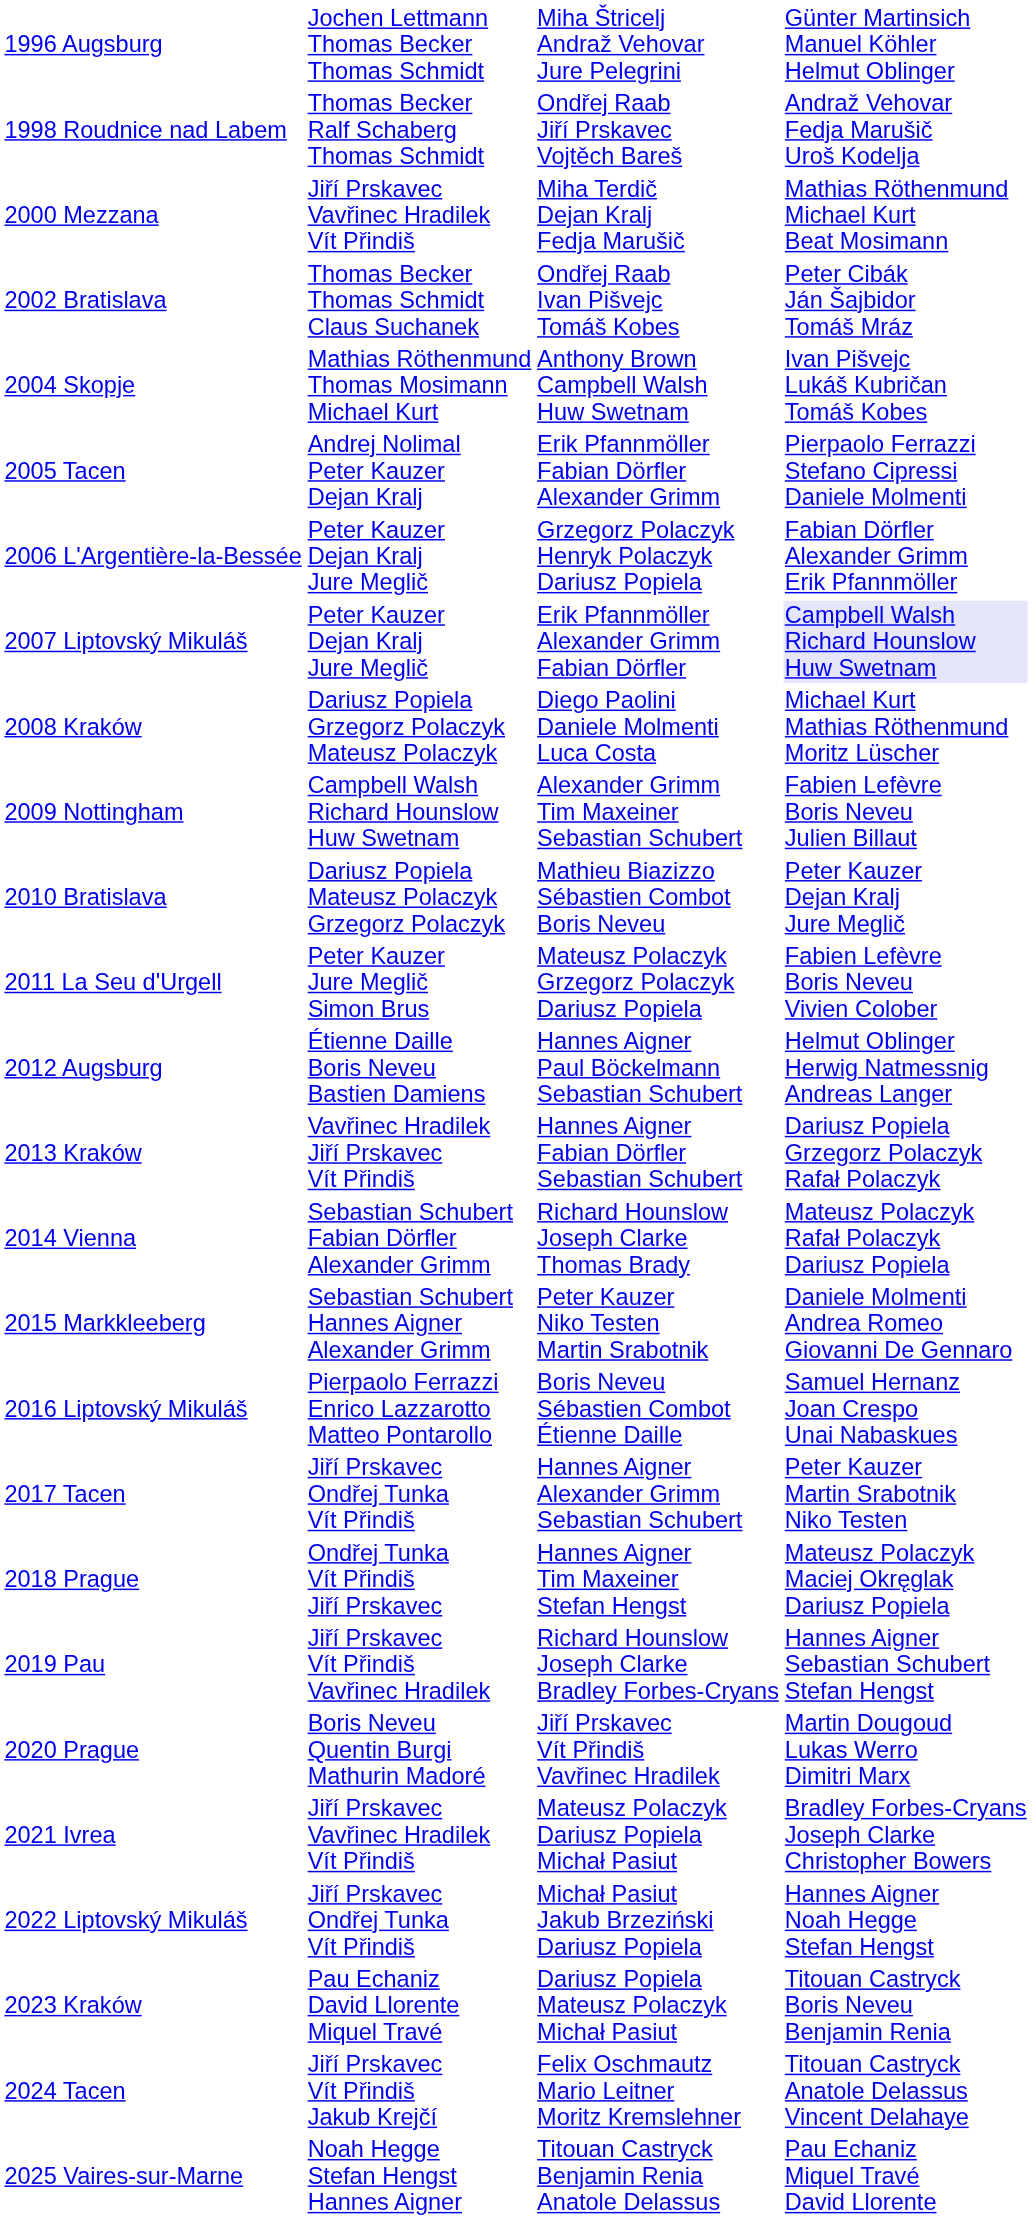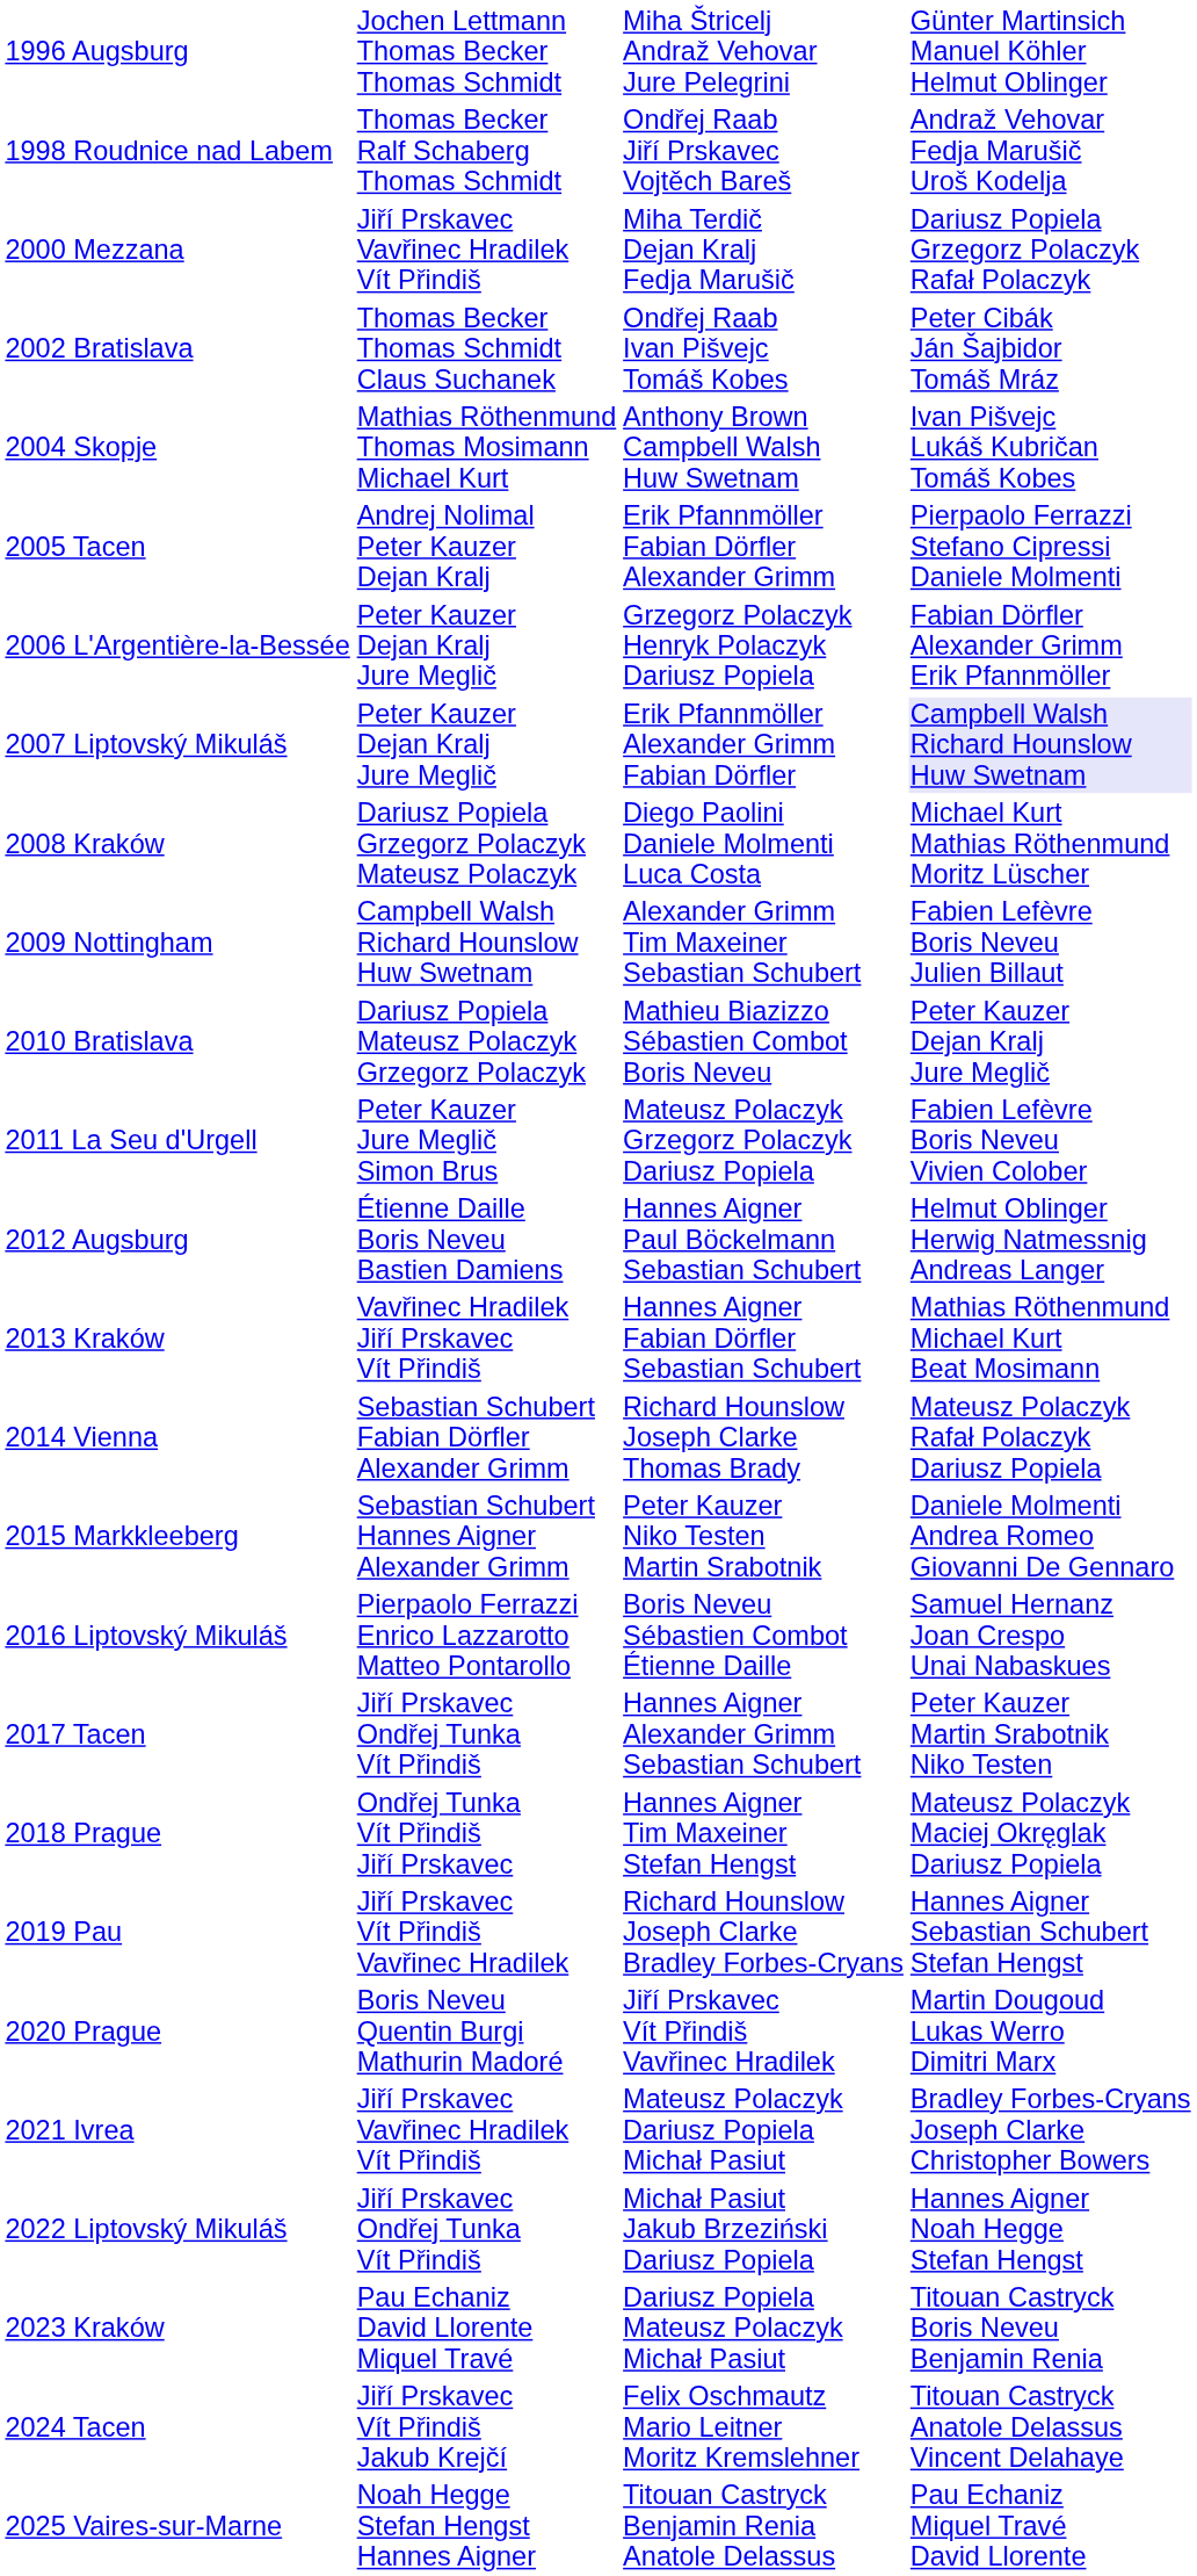 <table>
 <tr>
 <td><a href='#'>1996 Augsburg</a></td>
 <td><a href='#'>Jochen Lettmann</a><br><a href='#'>Thomas Becker</a><br><a href='#'>Thomas Schmidt</a><br></td>
 <td><a href='#'>Miha Štricelj</a><br><a href='#'>Andraž Vehovar</a><br><a href='#'>Jure Pelegrini</a><br></td>
 <td><a href='#'>Günter Martinsich</a><br><a href='#'>Manuel Köhler</a><br><a href='#'>Helmut Oblinger</a><br></td>
 </tr>
 <tr>
 <td><a href='#'>1998 Roudnice nad Labem</a></td>
 <td><a href='#'>Thomas Becker</a><br><a href='#'>Ralf Schaberg</a><br><a href='#'>Thomas Schmidt</a><br></td>
 <td><a href='#'>Ondřej Raab</a><br><a href='#'>Jiří Prskavec</a><br><a href='#'>Vojtěch Bareš</a><br></td>
 <td><a href='#'>Andraž Vehovar</a><br><a href='#'>Fedja Marušič</a><br><a href='#'>Uroš Kodelja</a><br></td>
 </tr>
 <tr>
 <td><a href='#'>2000 Mezzana</a></td>
 <td><a href='#'>Jiří Prskavec</a><br><a href='#'>Vavřinec Hradilek</a><br><a href='#'>Vít Přindiš</a><br></td>
 <td><a href='#'>Miha Terdič</a><br><a href='#'>Dejan Kralj</a><br><a href='#'>Fedja Marušič</a><br></td>
-<td><a href='#'>Mathias Röthenmund</a><br><a href='#'>Michael Kurt</a><br><a href='#'>Beat Mosimann</a><br></td>
+<td><a href='#'>Dariusz Popiela</a><br><a href='#'>Grzegorz Polaczyk</a><br><a href='#'>Rafał Polaczyk</a><br></td>
 </tr>
 <tr>
 <td><a href='#'>2002 Bratislava</a></td>
 <td><a href='#'>Thomas Becker</a><br><a href='#'>Thomas Schmidt</a><br><a href='#'>Claus Suchanek</a><br></td>
 <td><a href='#'>Ondřej Raab</a><br><a href='#'>Ivan Pišvejc</a><br><a href='#'>Tomáš Kobes</a><br></td>
 <td><a href='#'>Peter Cibák</a><br><a href='#'>Ján Šajbidor</a><br><a href='#'>Tomáš Mráz</a><br></td>
 </tr>
 <tr>
 <td><a href='#'>2004 Skopje</a></td>
 <td><a href='#'>Mathias Röthenmund</a><br><a href='#'>Thomas Mosimann</a><br><a href='#'>Michael Kurt</a><br></td>
 <td><a href='#'>Anthony Brown</a><br><a href='#'>Campbell Walsh</a><br><a href='#'>Huw Swetnam</a><br></td>
 <td><a href='#'>Ivan Pišvejc</a><br><a href='#'>Lukáš Kubričan</a><br><a href='#'>Tomáš Kobes</a><br></td>
 </tr>
 <tr>
 <td><a href='#'>2005 Tacen</a></td>
 <td><a href='#'>Andrej Nolimal</a><br><a href='#'>Peter Kauzer</a><br><a href='#'>Dejan Kralj</a><br></td>
 <td><a href='#'>Erik Pfannmöller</a><br><a href='#'>Fabian Dörfler</a><br><a href='#'>Alexander Grimm</a><br></td>
 <td><a href='#'>Pierpaolo Ferrazzi</a><br><a href='#'>Stefano Cipressi</a><br><a href='#'>Daniele Molmenti</a><br></td>
 </tr>
 <tr>
 <td><a href='#'>2006 L'Argentière-la-Bessée</a></td>
 <td><a href='#'>Peter Kauzer</a><br><a href='#'>Dejan Kralj</a><br><a href='#'>Jure Meglič</a><br></td>
 <td><a href='#'>Grzegorz Polaczyk</a><br><a href='#'>Henryk Polaczyk</a><br><a href='#'>Dariusz Popiela</a><br></td>
 <td><a href='#'>Fabian Dörfler</a><br><a href='#'>Alexander Grimm</a><br><a href='#'>Erik Pfannmöller</a><br></td>
 </tr>
 <tr>
 <td><a href='#'>2007 Liptovský Mikuláš</a></td>
 <td><a href='#'>Peter Kauzer</a><br><a href='#'>Dejan Kralj</a><br><a href='#'>Jure Meglič</a><br></td>
 <td><a href='#'>Erik Pfannmöller</a><br><a href='#'>Alexander Grimm</a><br><a href='#'>Fabian Dörfler</a><br></td>
 <td style="background: lavender;"><a href='#'>Campbell Walsh</a><br><a href='#'>Richard Hounslow</a><br><a href='#'>Huw Swetnam</a><br></td>
 </tr>
 <tr>
 <td><a href='#'>2008 Kraków</a></td>
 <td><a href='#'>Dariusz Popiela</a><br><a href='#'>Grzegorz Polaczyk</a><br><a href='#'>Mateusz Polaczyk</a><br></td>
 <td><a href='#'>Diego Paolini</a><br><a href='#'>Daniele Molmenti</a><br><a href='#'>Luca Costa</a><br></td>
 <td><a href='#'>Michael Kurt</a><br><a href='#'>Mathias Röthenmund</a><br><a href='#'>Moritz Lüscher</a><br></td>
 </tr>
 <tr>
 <td><a href='#'>2009 Nottingham</a></td>
 <td><a href='#'>Campbell Walsh</a><br><a href='#'>Richard Hounslow</a><br><a href='#'>Huw Swetnam</a><br></td>
 <td><a href='#'>Alexander Grimm</a><br><a href='#'>Tim Maxeiner</a><br><a href='#'>Sebastian Schubert</a><br></td>
 <td><a href='#'>Fabien Lefèvre</a><br><a href='#'>Boris Neveu</a><br><a href='#'>Julien Billaut</a><br></td>
 </tr>
 <tr>
 <td><a href='#'>2010 Bratislava</a></td>
 <td><a href='#'>Dariusz Popiela</a><br><a href='#'>Mateusz Polaczyk</a><br><a href='#'>Grzegorz Polaczyk</a><br></td>
 <td><a href='#'>Mathieu Biazizzo</a><br><a href='#'>Sébastien Combot</a><br><a href='#'>Boris Neveu</a><br></td>
 <td><a href='#'>Peter Kauzer</a><br><a href='#'>Dejan Kralj</a><br><a href='#'>Jure Meglič</a><br></td>
 </tr>
 <tr>
 <td><a href='#'>2011 La Seu d'Urgell</a></td>
 <td><a href='#'>Peter Kauzer</a><br><a href='#'>Jure Meglič</a><br><a href='#'>Simon Brus</a><br></td>
 <td><a href='#'>Mateusz Polaczyk</a><br><a href='#'>Grzegorz Polaczyk</a><br><a href='#'>Dariusz Popiela</a><br></td>
 <td><a href='#'>Fabien Lefèvre</a><br><a href='#'>Boris Neveu</a><br><a href='#'>Vivien Colober</a><br></td>
 </tr>
 <tr>
 <td><a href='#'>2012 Augsburg</a></td>
 <td><a href='#'>Étienne Daille</a><br><a href='#'>Boris Neveu</a><br><a href='#'>Bastien Damiens</a><br></td>
 <td><a href='#'>Hannes Aigner</a><br><a href='#'>Paul Böckelmann</a><br><a href='#'>Sebastian Schubert</a><br></td>
 <td><a href='#'>Helmut Oblinger</a><br><a href='#'>Herwig Natmessnig</a><br><a href='#'>Andreas Langer</a><br></td>
 </tr>
 <tr>
 <td><a href='#'>2013 Kraków</a></td>
 <td><a href='#'>Vavřinec Hradilek</a><br><a href='#'>Jiří Prskavec</a><br><a href='#'>Vít Přindiš</a><br></td>
 <td><a href='#'>Hannes Aigner</a><br><a href='#'>Fabian Dörfler</a><br><a href='#'>Sebastian Schubert</a><br></td>
-<td><a href='#'>Dariusz Popiela</a><br><a href='#'>Grzegorz Polaczyk</a><br><a href='#'>Rafał Polaczyk</a><br></td>
+<td><a href='#'>Mathias Röthenmund</a><br><a href='#'>Michael Kurt</a><br><a href='#'>Beat Mosimann</a><br></td>
 </tr>
 <tr>
 <td><a href='#'>2014 Vienna</a></td>
 <td><a href='#'>Sebastian Schubert</a><br><a href='#'>Fabian Dörfler</a><br><a href='#'>Alexander Grimm</a><br></td>
 <td><a href='#'>Richard Hounslow</a><br><a href='#'>Joseph Clarke</a><br><a href='#'>Thomas Brady</a><br></td>
 <td><a href='#'>Mateusz Polaczyk</a><br><a href='#'>Rafał Polaczyk</a><br><a href='#'>Dariusz Popiela</a><br></td>
 </tr>
 <tr>
 <td><a href='#'>2015 Markkleeberg</a></td>
 <td><a href='#'>Sebastian Schubert</a><br><a href='#'>Hannes Aigner</a><br><a href='#'>Alexander Grimm</a><br></td>
 <td><a href='#'>Peter Kauzer</a><br><a href='#'>Niko Testen</a><br><a href='#'>Martin Srabotnik</a><br></td>
 <td><a href='#'>Daniele Molmenti</a><br><a href='#'>Andrea Romeo</a><br><a href='#'>Giovanni De Gennaro</a><br></td>
 </tr>
 <tr>
 <td><a href='#'>2016 Liptovský Mikuláš</a></td>
 <td><a href='#'>Pierpaolo Ferrazzi</a><br><a href='#'>Enrico Lazzarotto</a><br><a href='#'>Matteo Pontarollo</a><br></td>
 <td><a href='#'>Boris Neveu</a><br><a href='#'>Sébastien Combot</a><br><a href='#'>Étienne Daille</a><br></td>
 <td><a href='#'>Samuel Hernanz</a><br><a href='#'>Joan Crespo</a><br><a href='#'>Unai Nabaskues</a><br></td>
 </tr>
 <tr>
 <td><a href='#'>2017 Tacen</a></td>
 <td><a href='#'>Jiří Prskavec</a><br><a href='#'>Ondřej Tunka</a><br><a href='#'>Vít Přindiš</a><br></td>
 <td><a href='#'>Hannes Aigner</a><br><a href='#'>Alexander Grimm</a><br><a href='#'>Sebastian Schubert</a><br></td>
 <td><a href='#'>Peter Kauzer</a><br><a href='#'>Martin Srabotnik</a><br><a href='#'>Niko Testen</a><br></td>
 </tr>
 <tr>
 <td><a href='#'>2018 Prague</a></td>
 <td><a href='#'>Ondřej Tunka</a><br><a href='#'>Vít Přindiš</a><br><a href='#'>Jiří Prskavec</a><br></td>
 <td><a href='#'>Hannes Aigner</a><br><a href='#'>Tim Maxeiner</a><br><a href='#'>Stefan Hengst</a><br></td>
 <td><a href='#'>Mateusz Polaczyk</a><br><a href='#'>Maciej Okręglak</a><br><a href='#'>Dariusz Popiela</a><br></td>
 </tr>
 <tr>
 <td><a href='#'>2019 Pau</a></td>
 <td><a href='#'>Jiří Prskavec</a><br><a href='#'>Vít Přindiš</a><br><a href='#'>Vavřinec Hradilek</a><br></td>
 <td><a href='#'>Richard Hounslow</a><br><a href='#'>Joseph Clarke</a><br><a href='#'>Bradley Forbes-Cryans</a><br></td>
 <td><a href='#'>Hannes Aigner</a><br><a href='#'>Sebastian Schubert</a><br><a href='#'>Stefan Hengst</a><br></td>
 </tr>
 <tr>
 <td><a href='#'>2020 Prague</a></td>
 <td><a href='#'>Boris Neveu</a><br><a href='#'>Quentin Burgi</a><br><a href='#'>Mathurin Madoré</a><br></td>
 <td><a href='#'>Jiří Prskavec</a><br><a href='#'>Vít Přindiš</a><br><a href='#'>Vavřinec Hradilek</a><br></td>
 <td><a href='#'>Martin Dougoud</a><br><a href='#'>Lukas Werro</a><br><a href='#'>Dimitri Marx</a><br></td>
 </tr>
 <tr>
 <td><a href='#'>2021 Ivrea</a></td>
 <td><a href='#'>Jiří Prskavec</a><br><a href='#'>Vavřinec Hradilek</a><br><a href='#'>Vít Přindiš</a><br></td>
 <td><a href='#'>Mateusz Polaczyk</a><br><a href='#'>Dariusz Popiela</a><br><a href='#'>Michał Pasiut</a><br></td>
 <td><a href='#'>Bradley Forbes-Cryans</a><br><a href='#'>Joseph Clarke</a><br><a href='#'>Christopher Bowers</a><br></td>
 </tr>
 <tr>
 <td><a href='#'>2022 Liptovský Mikuláš</a></td>
 <td><a href='#'>Jiří Prskavec</a><br><a href='#'>Ondřej Tunka</a><br><a href='#'>Vít Přindiš</a><br></td>
 <td><a href='#'>Michał Pasiut</a><br><a href='#'>Jakub Brzeziński</a><br><a href='#'>Dariusz Popiela</a><br></td>
 <td><a href='#'>Hannes Aigner</a><br><a href='#'>Noah Hegge</a><br><a href='#'>Stefan Hengst</a><br></td>
 </tr>
 <tr>
 <td><a href='#'>2023 Kraków</a></td>
 <td><a href='#'>Pau Echaniz</a><br><a href='#'>David Llorente</a><br><a href='#'>Miquel Travé</a><br></td>
 <td><a href='#'>Dariusz Popiela</a><br><a href='#'>Mateusz Polaczyk</a><br><a href='#'>Michał Pasiut</a><br></td>
 <td><a href='#'>Titouan Castryck</a><br><a href='#'>Boris Neveu</a><br><a href='#'>Benjamin Renia</a><br></td>
 </tr>
 <tr>
 <td><a href='#'>2024 Tacen</a></td>
 <td><a href='#'>Jiří Prskavec</a><br><a href='#'>Vít Přindiš</a><br><a href='#'>Jakub Krejčí</a><br></td>
 <td><a href='#'>Felix Oschmautz</a><br><a href='#'>Mario Leitner</a><br><a href='#'>Moritz Kremslehner</a><br></td>
 <td><a href='#'>Titouan Castryck</a><br><a href='#'>Anatole Delassus</a><br><a href='#'>Vincent Delahaye</a><br></td>
 </tr>
 <tr>
 <td><a href='#'>2025 Vaires-sur-Marne</a></td>
 <td><a href='#'>Noah Hegge</a><br><a href='#'>Stefan Hengst</a><br><a href='#'>Hannes Aigner</a><br></td>
 <td><a href='#'>Titouan Castryck</a><br><a href='#'>Benjamin Renia</a><br><a href='#'>Anatole Delassus</a><br></td>
 <td><a href='#'>Pau Echaniz</a><br><a href='#'>Miquel Travé</a><br><a href='#'>David Llorente</a><br></td>
 </tr>
 </table>
